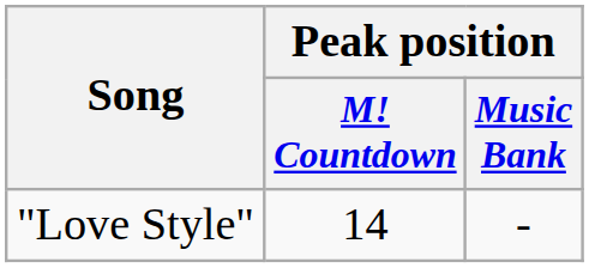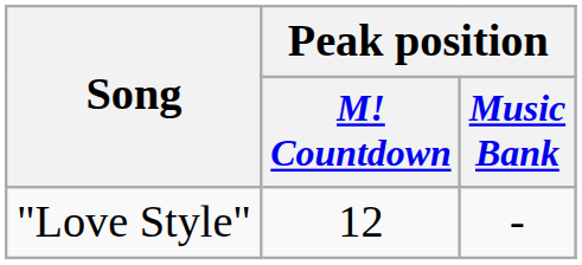 <table class="wikitable" style="text-align:center;">
 <tr>
 <th rowspan="2">Song</th>
 <th colspan="2">Peak position</th>
 </tr>
 <tr style="font-size:smaller;">
 <th><em><a href='#'>M!<br>Countdown</a></em><br></th>
 <th><em><a href='#'>Music<br>Bank</a></em><br></th>
 </tr>
 <tr>
 <td style="text-align:left;">"Love Style"</td>
-<td>14</td>
+<td>12</td>
 <td>-</td>
 </tr>
 </table>
